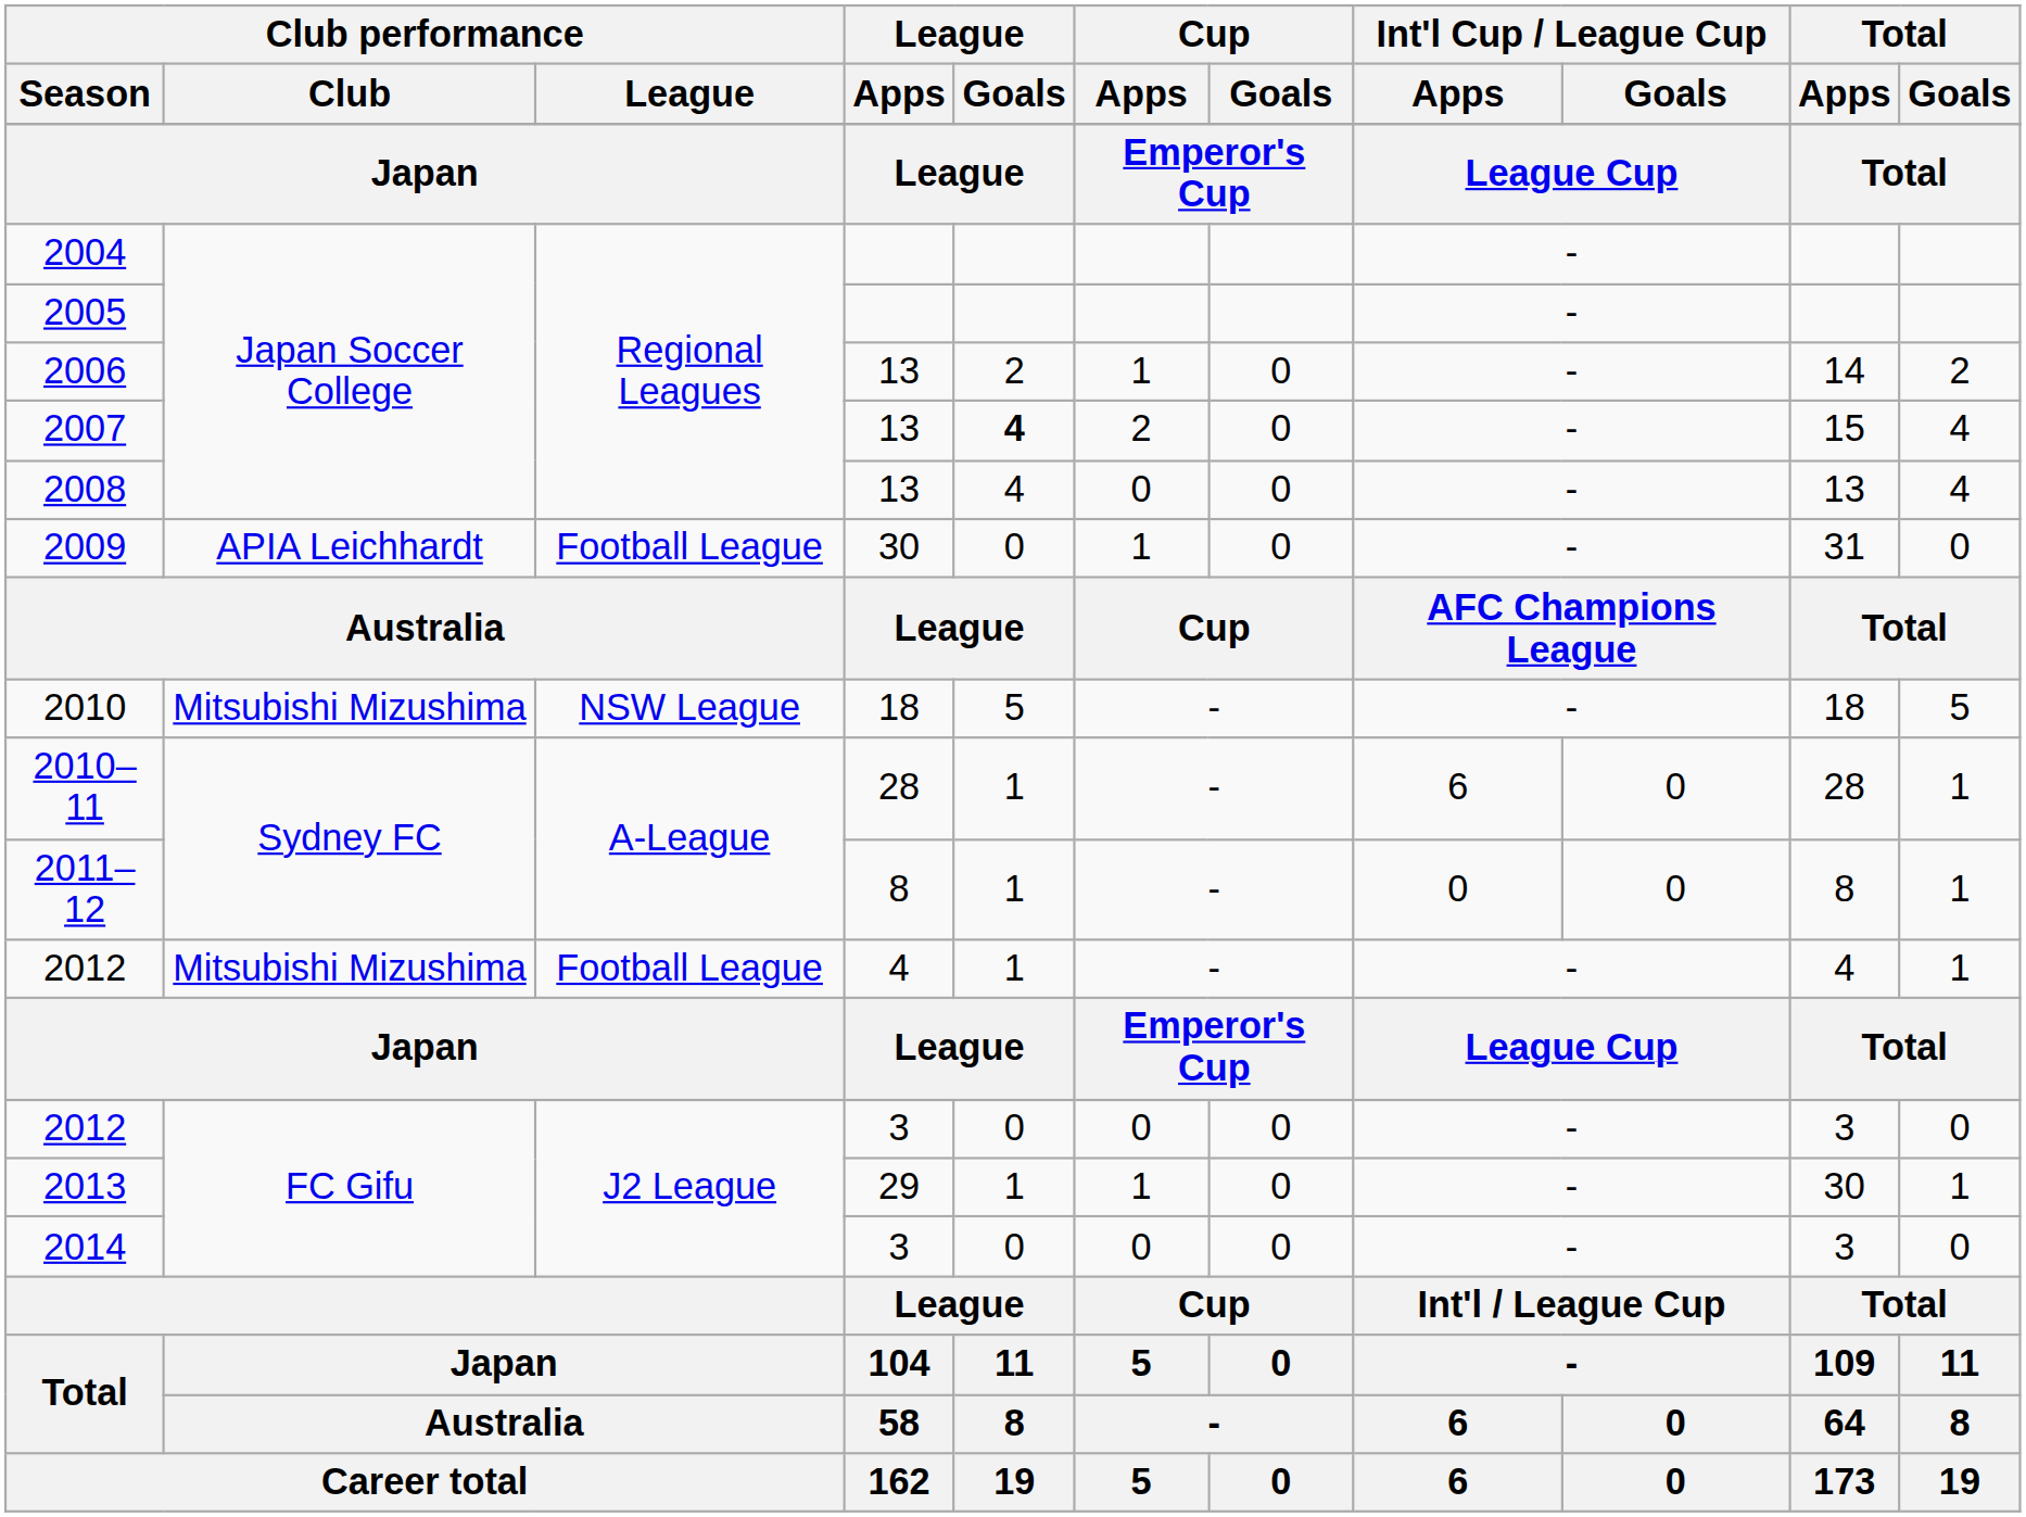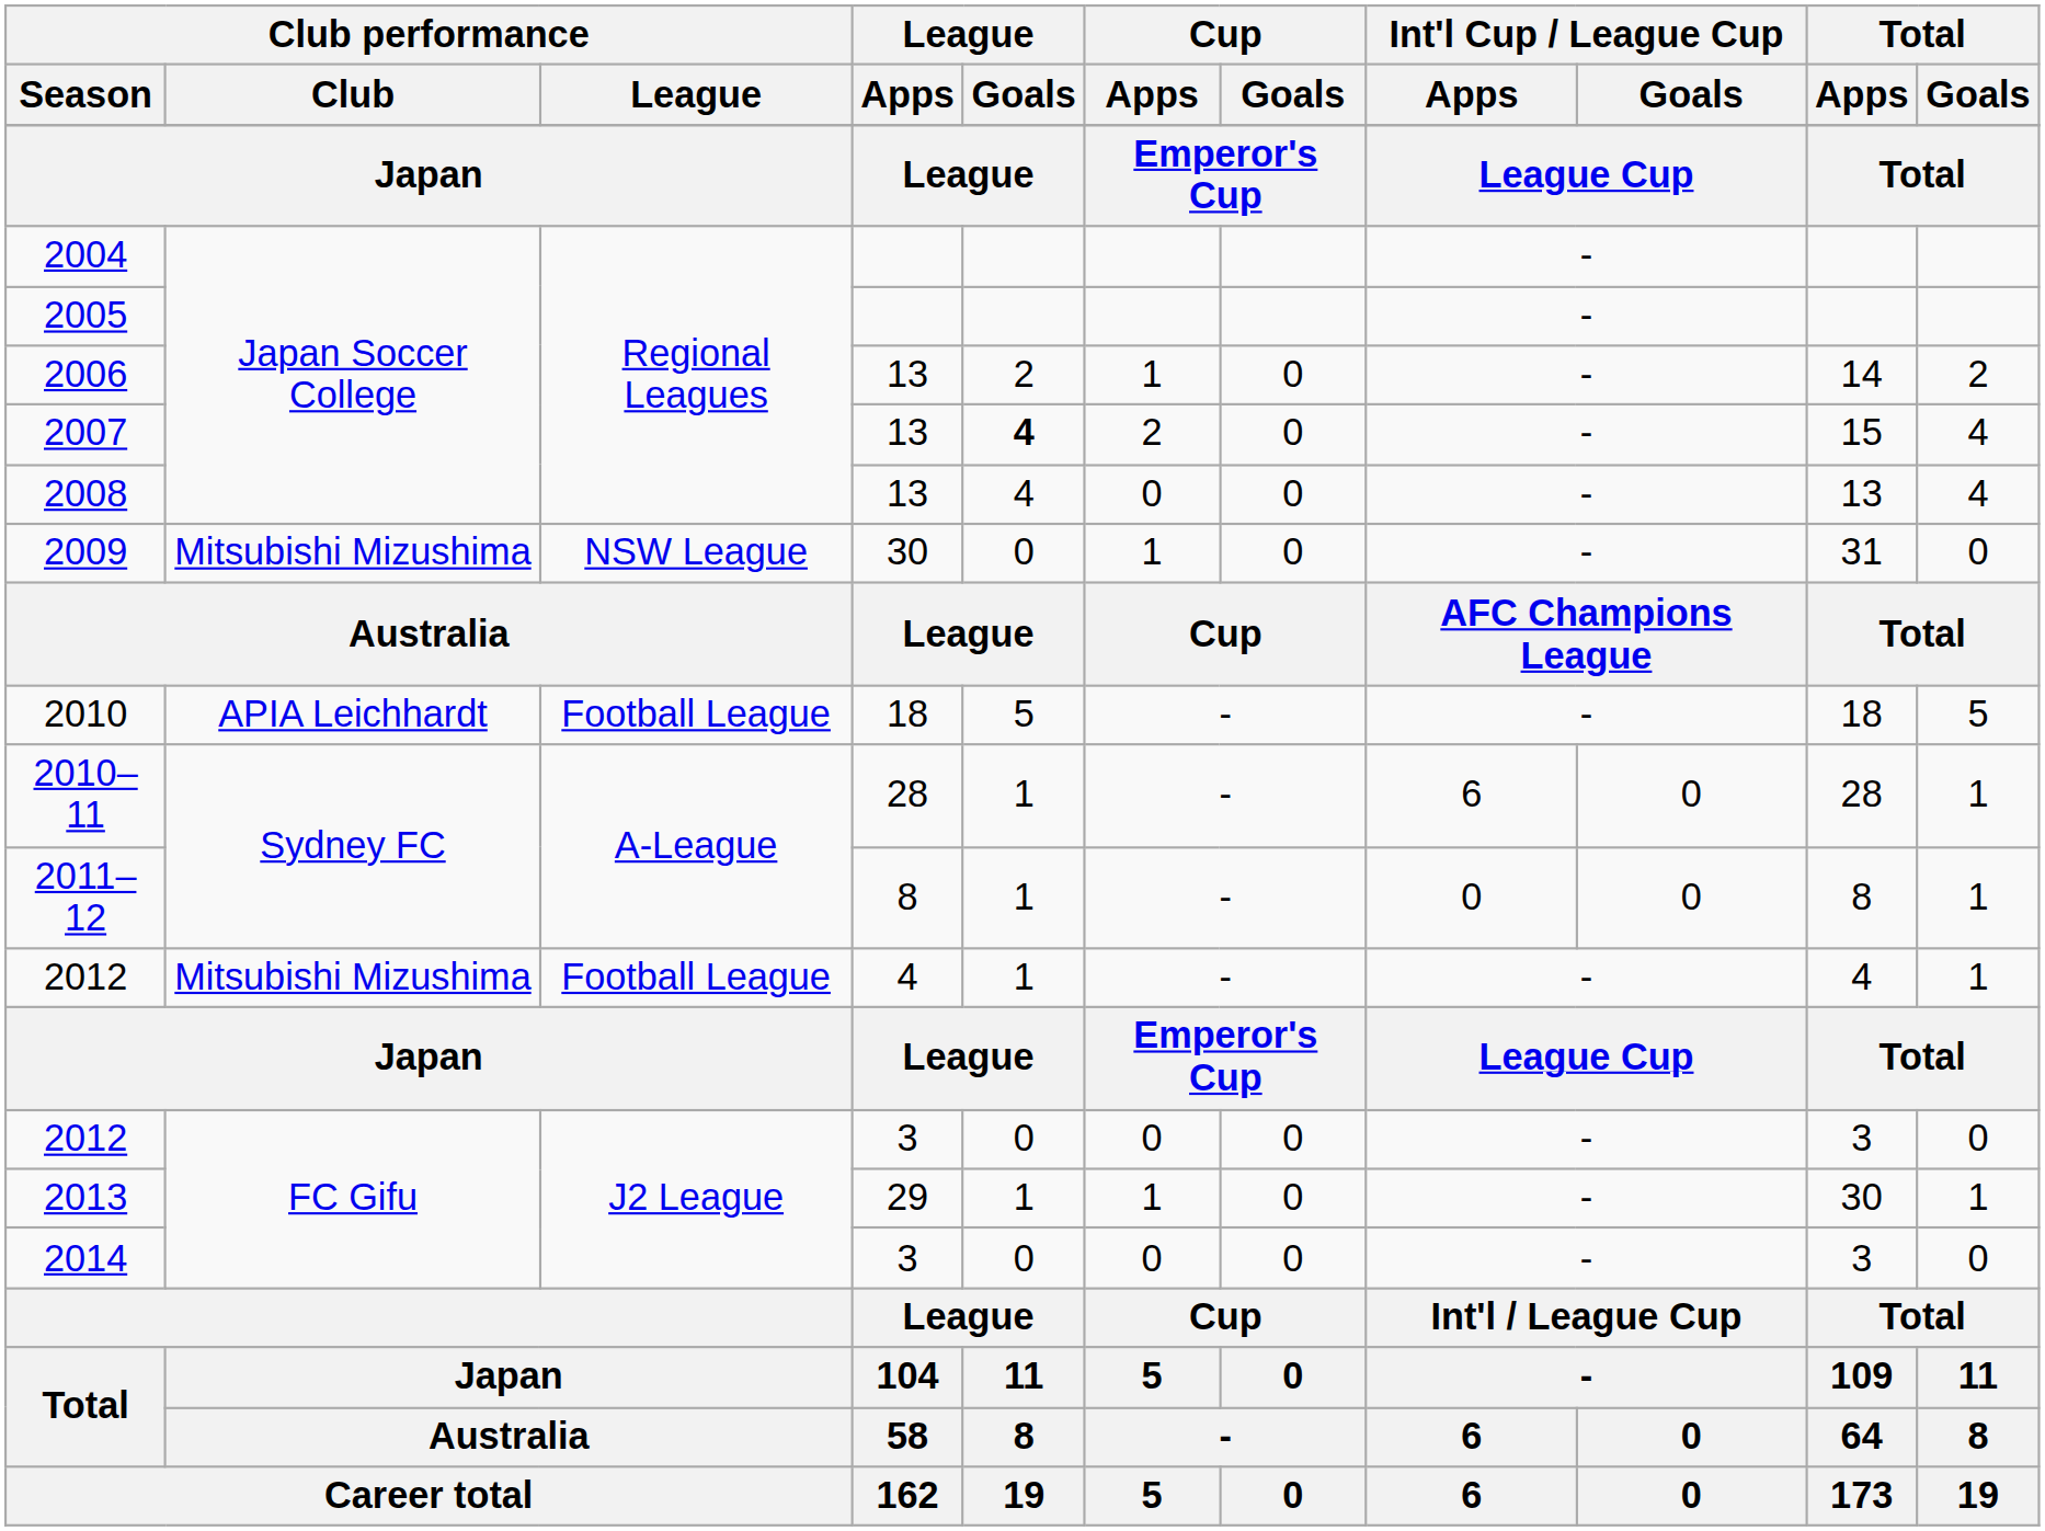 <table class="wikitable" style="text-align:center">
 <tr>
 <th colspan=3>Club performance</th>
 <th colspan=2>League</th>
 <th colspan=2>Cup</th>
 <th colspan=2>Int'l Cup / League Cup</th>
 <th colspan=2>Total</th>
 </tr>
 <tr>
 <th>Season</th>
 <th>Club</th>
 <th>League</th>
 <th>Apps</th>
 <th>Goals</th>
 <th>Apps</th>
 <th>Goals</th>
 <th>Apps</th>
 <th>Goals</th>
 <th>Apps</th>
 <th>Goals</th>
 </tr>
 <tr>
 </tr>
 <tr>
 <th colspan=3>Japan</th>
 <th colspan=2>League</th>
 <th colspan=2><a href='#'>Emperor's Cup</a></th>
 <th colspan=2><a href='#'>League Cup</a></th>
 <th colspan=2>Total</th>
 </tr>
 <tr>
 <td><a href='#'>2004</a></td>
 <td rowspan=5><a href='#'>Japan Soccer College</a></td>
 <td rowspan=5><a href='#'>Regional Leagues</a></td>
 <td></td>
 <td></td>
 <td></td>
 <td></td>
 <td colspan=2>-</td>
 <td></td>
 <td></td>
 </tr>
 <tr>
 <td><a href='#'>2005</a></td>
 <td></td>
 <td></td>
 <td></td>
 <td></td>
 <td colspan=2>-</td>
 <td></td>
 <td></td>
 </tr>
 <tr>
 <td><a href='#'>2006</a></td>
 <td>13</td>
 <td>2</td>
 <td>1</td>
 <td>0</td>
 <td colspan=2>-</td>
 <td>14</td>
 <td>2</td>
 </tr>
 <tr>
 <td><a href='#'>2007</a></td>
 <td>13</td>
 <td><strong>4</strong></td>
 <td>2</td>
 <td>0</td>
 <td colspan=2>-</td>
 <td>15</td>
 <td>4</td>
 </tr>
 <tr>
 <td><a href='#'>2008</a></td>
 <td>13</td>
 <td>4</td>
 <td>0</td>
 <td>0</td>
 <td colspan=2>-</td>
 <td>13</td>
 <td>4</td>
 </tr>
 <tr>
 <td><a href='#'>2009</a></td>
-<td><a href='#'>APIA Leichhardt</a></td>
-<td><a href='#'>Football League</a></td>
+<td><a href='#'>Mitsubishi Mizushima</a></td>
+<td><a href='#'>NSW League</a></td>
 <td>30</td>
 <td>0</td>
 <td>1</td>
 <td>0</td>
 <td colspan=2>-</td>
 <td>31</td>
 <td>0</td>
 </tr>
 <tr>
 <th colspan=3>Australia</th>
 <th colspan=2>League</th>
 <th colspan=2>Cup</th>
 <th colspan=2><a href='#'>AFC Champions League</a></th>
 <th colspan=2>Total</th>
 </tr>
 <tr>
 <td>2010</td>
-<td><a href='#'>Mitsubishi Mizushima</a></td>
-<td><a href='#'>NSW League</a></td>
+<td><a href='#'>APIA Leichhardt</a></td>
+<td><a href='#'>Football League</a></td>
 <td>18</td>
 <td>5</td>
 <td colspan=2>-</td>
 <td colspan=2>-</td>
 <td>18</td>
 <td>5</td>
 </tr>
 <tr>
 <td><a href='#'>2010–11</a></td>
 <td rowspan=2><a href='#'>Sydney FC</a></td>
 <td rowspan=2><a href='#'>A-League</a></td>
 <td>28</td>
 <td>1</td>
 <td colspan=2>-</td>
 <td>6</td>
 <td>0</td>
 <td>28</td>
 <td>1</td>
 </tr>
 <tr>
 <td><a href='#'>2011–12</a></td>
 <td>8</td>
 <td>1</td>
 <td colspan=2>-</td>
 <td>0</td>
 <td>0</td>
 <td>8</td>
 <td>1</td>
 </tr>
 <tr>
 <td>2012</td>
 <td><a href='#'>Mitsubishi Mizushima</a></td>
 <td><a href='#'>Football League</a></td>
 <td>4</td>
 <td>1</td>
 <td colspan=2>-</td>
 <td colspan=2>-</td>
 <td>4</td>
 <td>1</td>
 </tr>
 <tr>
 <th colspan=3>Japan</th>
 <th colspan=2>League</th>
 <th colspan=2><a href='#'>Emperor's Cup</a></th>
 <th colspan=2><a href='#'>League Cup</a></th>
 <th colspan=2>Total</th>
 </tr>
 <tr>
 <td><a href='#'>2012</a></td>
 <td rowspan=3><a href='#'>FC Gifu</a></td>
 <td rowspan=3><a href='#'>J2 League</a></td>
 <td>3</td>
 <td>0</td>
 <td>0</td>
 <td>0</td>
 <td colspan=2>-</td>
 <td>3</td>
 <td>0</td>
 </tr>
 <tr>
 <td><a href='#'>2013</a></td>
 <td>29</td>
 <td>1</td>
 <td>1</td>
 <td>0</td>
 <td colspan=2>-</td>
 <td>30</td>
 <td>1</td>
 </tr>
 <tr>
 <td><a href='#'>2014</a></td>
 <td>3</td>
 <td>0</td>
 <td>0</td>
 <td>0</td>
 <td colspan=2>-</td>
 <td>3</td>
 <td>0</td>
 </tr>
 <tr>
 <th colspan=3></th>
 <th colspan=2>League</th>
 <th colspan=2>Cup</th>
 <th colspan=2>Int'l / League Cup</th>
 <th colspan=2>Total</th>
 </tr>
 <tr>
 <th rowspan=2>Total</th>
 <th colspan=2>Japan</th>
 <th>104</th>
 <th>11</th>
 <th>5</th>
 <th>0</th>
 <th colspan=2>-</th>
 <th>109</th>
 <th>11</th>
 </tr>
 <tr>
 <th colspan=2>Australia</th>
 <th>58</th>
 <th>8</th>
 <th colspan=2>-</th>
 <th>6</th>
 <th>0</th>
 <th>64</th>
 <th>8</th>
 </tr>
 <tr>
 <th colspan=3>Career total</th>
 <th>162</th>
 <th>19</th>
 <th>5</th>
 <th>0</th>
 <th>6</th>
 <th>0</th>
 <th>173</th>
 <th>19</th>
 </tr>
 </table>
